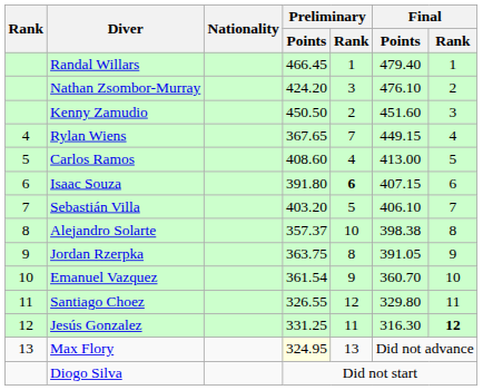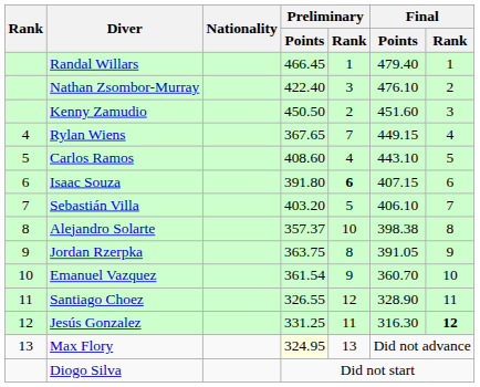 <table class="wikitable sortable" style="font-size:100%">
 <tr>
 <th rowspan="2">Rank</th>
 <th rowspan="2">Diver</th>
 <th rowspan="2">Nationality</th>
 <th colspan="2">Preliminary</th>
 <th colspan="2">Final</th>
 </tr>
 <tr>
 <th>Points</th>
 <th>Rank</th>
 <th>Points</th>
 <th>Rank</th>
 </tr>
 <tr bgcolor=ccffcc>
 <td align=center></td>
 <td><a href='#'>Randal Willars</a></td>
 <td></td>
 <td align=center>466.45</td>
 <td align=center>1</td>
 <td align=center>479.40</td>
 <td align=center>1</td>
 </tr>
 <tr bgcolor=ccffcc>
 <td align=center></td>
 <td><a href='#'>Nathan Zsombor-Murray</a></td>
 <td></td>
-<td align=center>424.20</td>
+<td align=center>422.40</td>
 <td align=center>3</td>
 <td align=center>476.10</td>
 <td align=center>2</td>
 </tr>
 <tr bgcolor=ccffcc>
 <td align=center></td>
 <td><a href='#'>Kenny Zamudio</a></td>
 <td></td>
 <td align=center>450.50</td>
 <td align=center>2</td>
 <td align=center>451.60</td>
 <td align=center>3</td>
 </tr>
 <tr bgcolor=ccffcc>
 <td align=center>4</td>
 <td><a href='#'>Rylan Wiens</a></td>
 <td></td>
 <td align=center>367.65</td>
 <td align=center>7</td>
 <td align=center>449.15</td>
 <td align=center>4</td>
 </tr>
 <tr bgcolor=ccffcc>
 <td align=center>5</td>
 <td><a href='#'>Carlos Ramos</a></td>
 <td></td>
 <td align=center>408.60</td>
 <td align=center>4</td>
-<td align=center>413.00</td>
+<td align=center>443.10</td>
 <td align=center>5</td>
 </tr>
 <tr bgcolor=ccffcc>
 <td align=center>6</td>
 <td><a href='#'>Isaac Souza</a></td>
 <td></td>
 <td align=center>391.80</td>
 <td align=center><strong>6</strong></td>
 <td align=center>407.15</td>
 <td align=center>6</td>
 </tr>
 <tr bgcolor=ccffcc>
 <td align=center>7</td>
 <td><a href='#'>Sebastián Villa</a></td>
 <td></td>
 <td align=center>403.20</td>
 <td align=center>5</td>
 <td align=center>406.10</td>
 <td align=center>7</td>
 </tr>
 <tr bgcolor=ccffcc>
 <td align=center>8</td>
 <td><a href='#'>Alejandro Solarte</a></td>
 <td></td>
 <td align=center>357.37</td>
 <td align=center>10</td>
 <td align=center>398.38</td>
 <td align=center>8</td>
 </tr>
 <tr bgcolor=ccffcc>
 <td align=center>9</td>
 <td><a href='#'>Jordan Rzerpka</a></td>
 <td></td>
 <td align=center>363.75</td>
 <td align=center>8</td>
 <td align=center>391.05</td>
 <td align=center>9</td>
 </tr>
 <tr bgcolor=ccffcc>
 <td align=center>10</td>
 <td><a href='#'>Emanuel Vazquez</a></td>
 <td></td>
 <td align=center>361.54</td>
 <td align=center>9</td>
 <td align=center>360.70</td>
 <td align=center>10</td>
 </tr>
 <tr bgcolor=ccffcc>
 <td align=center>11</td>
 <td><a href='#'>Santiago Choez</a></td>
 <td></td>
 <td align=center>326.55</td>
 <td align=center>12</td>
-<td align=center>329.80</td>
+<td align=center>328.90</td>
 <td align=center>11</td>
 </tr>
 <tr bgcolor=ccffcc>
 <td align=center>12</td>
 <td><a href='#'>Jesús Gonzalez</a></td>
 <td></td>
 <td align=center>331.25</td>
 <td align=center>11</td>
 <td align=center>316.30</td>
 <td align=center><strong>12</strong></td>
 </tr>
 <tr>
 <td align=center>13</td>
 <td><a href='#'>Max Flory</a></td>
 <td></td>
 <td align=center style="background: lightyellow;">324.95</td>
 <td align=center>13</td>
 <td align=center colspan=2>Did not advance</td>
 </tr>
 <tr>
 <td></td>
 <td><a href='#'>Diogo Silva</a></td>
 <td></td>
 <td align=center colspan=4>Did not start</td>
 </tr>
 </table>
